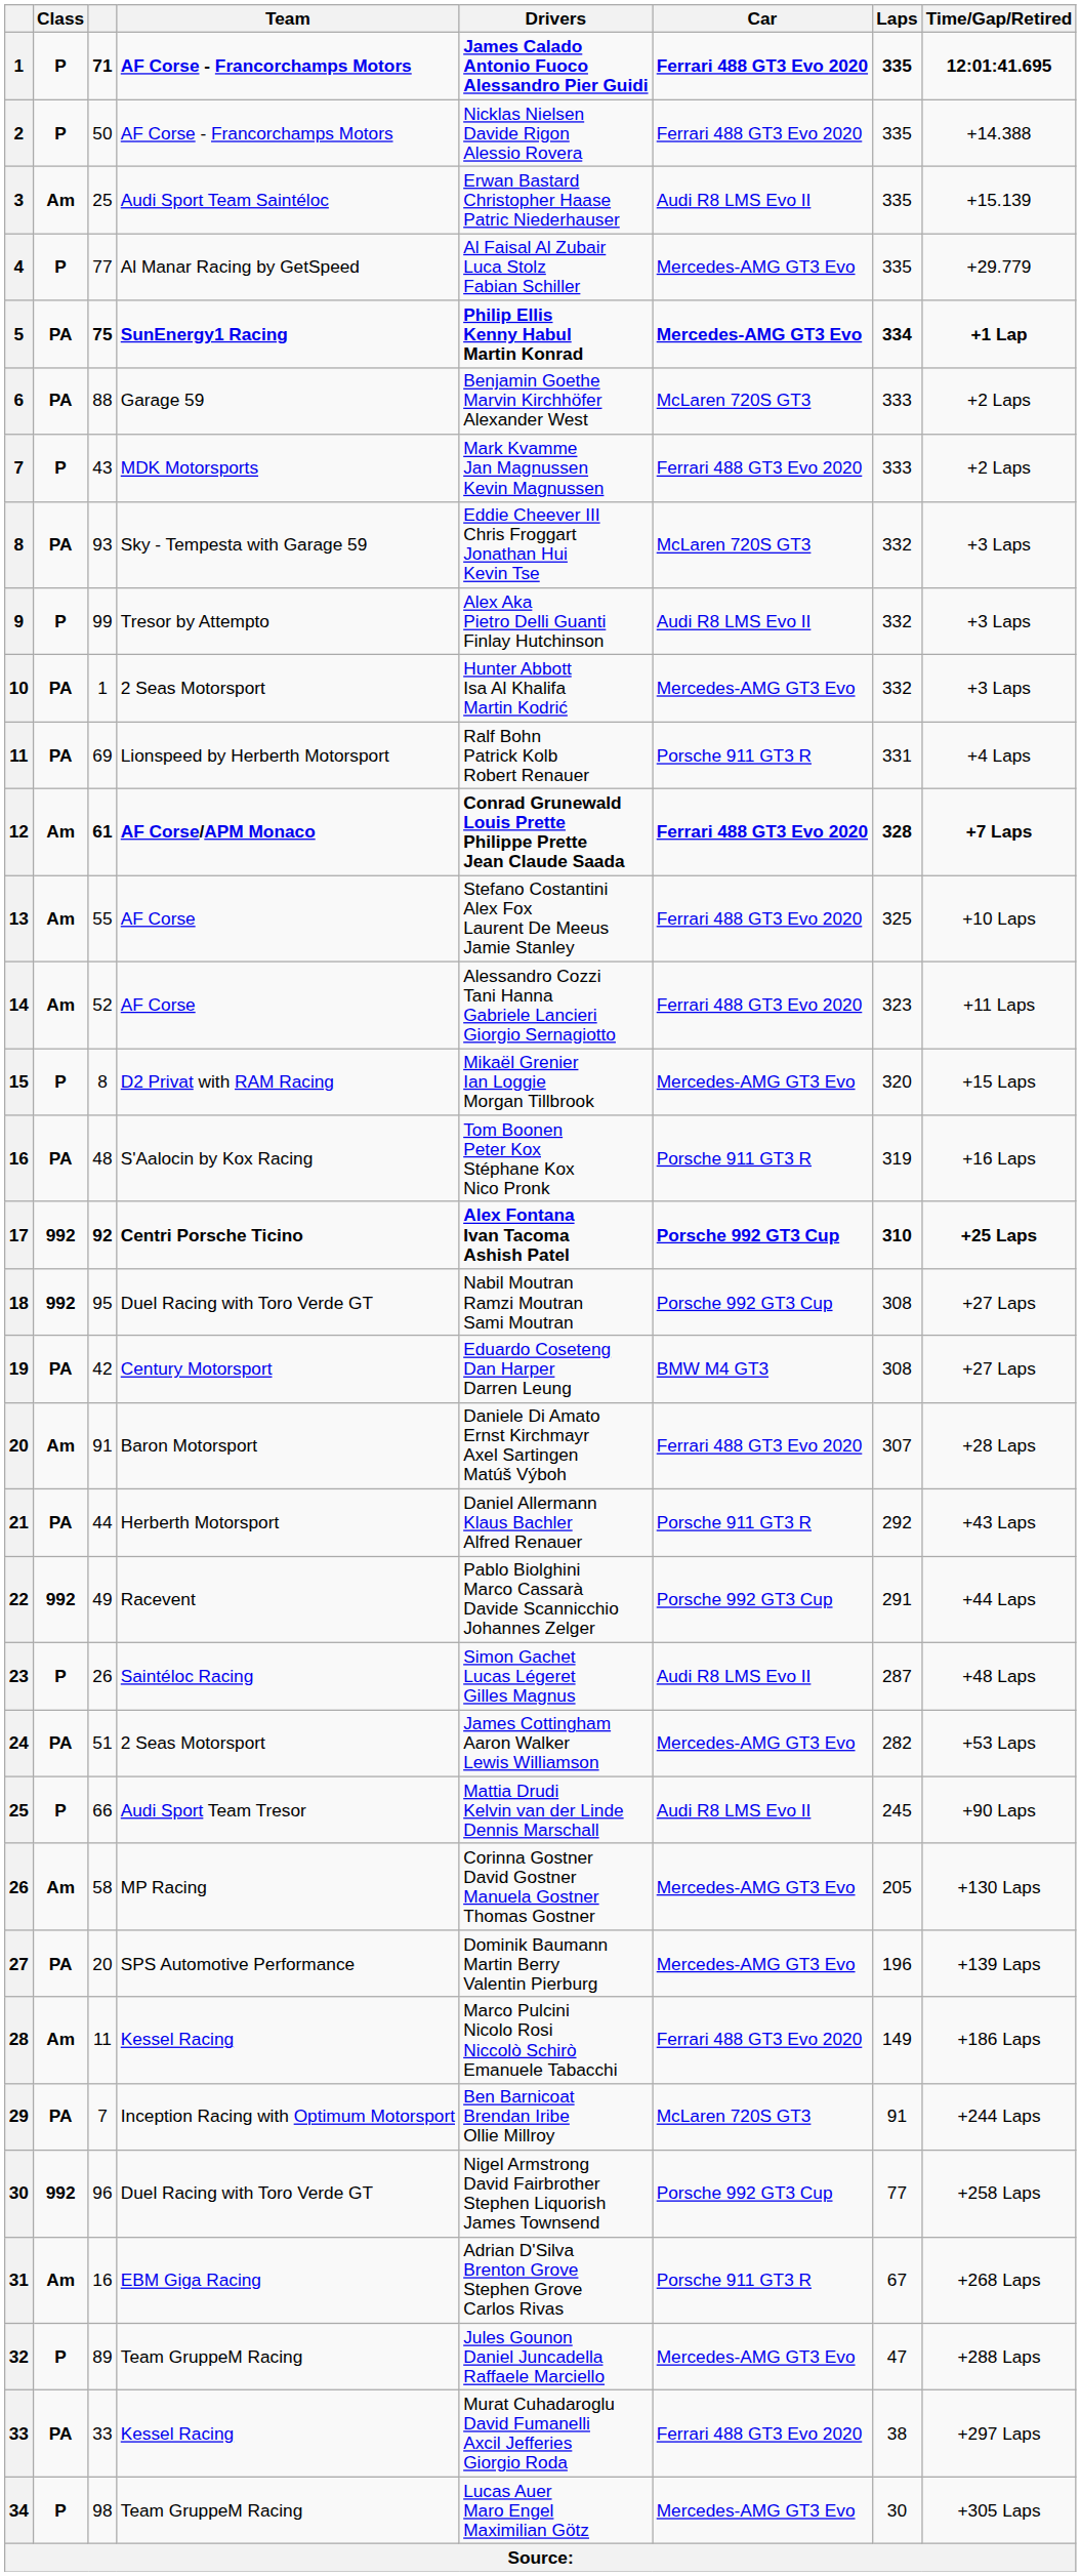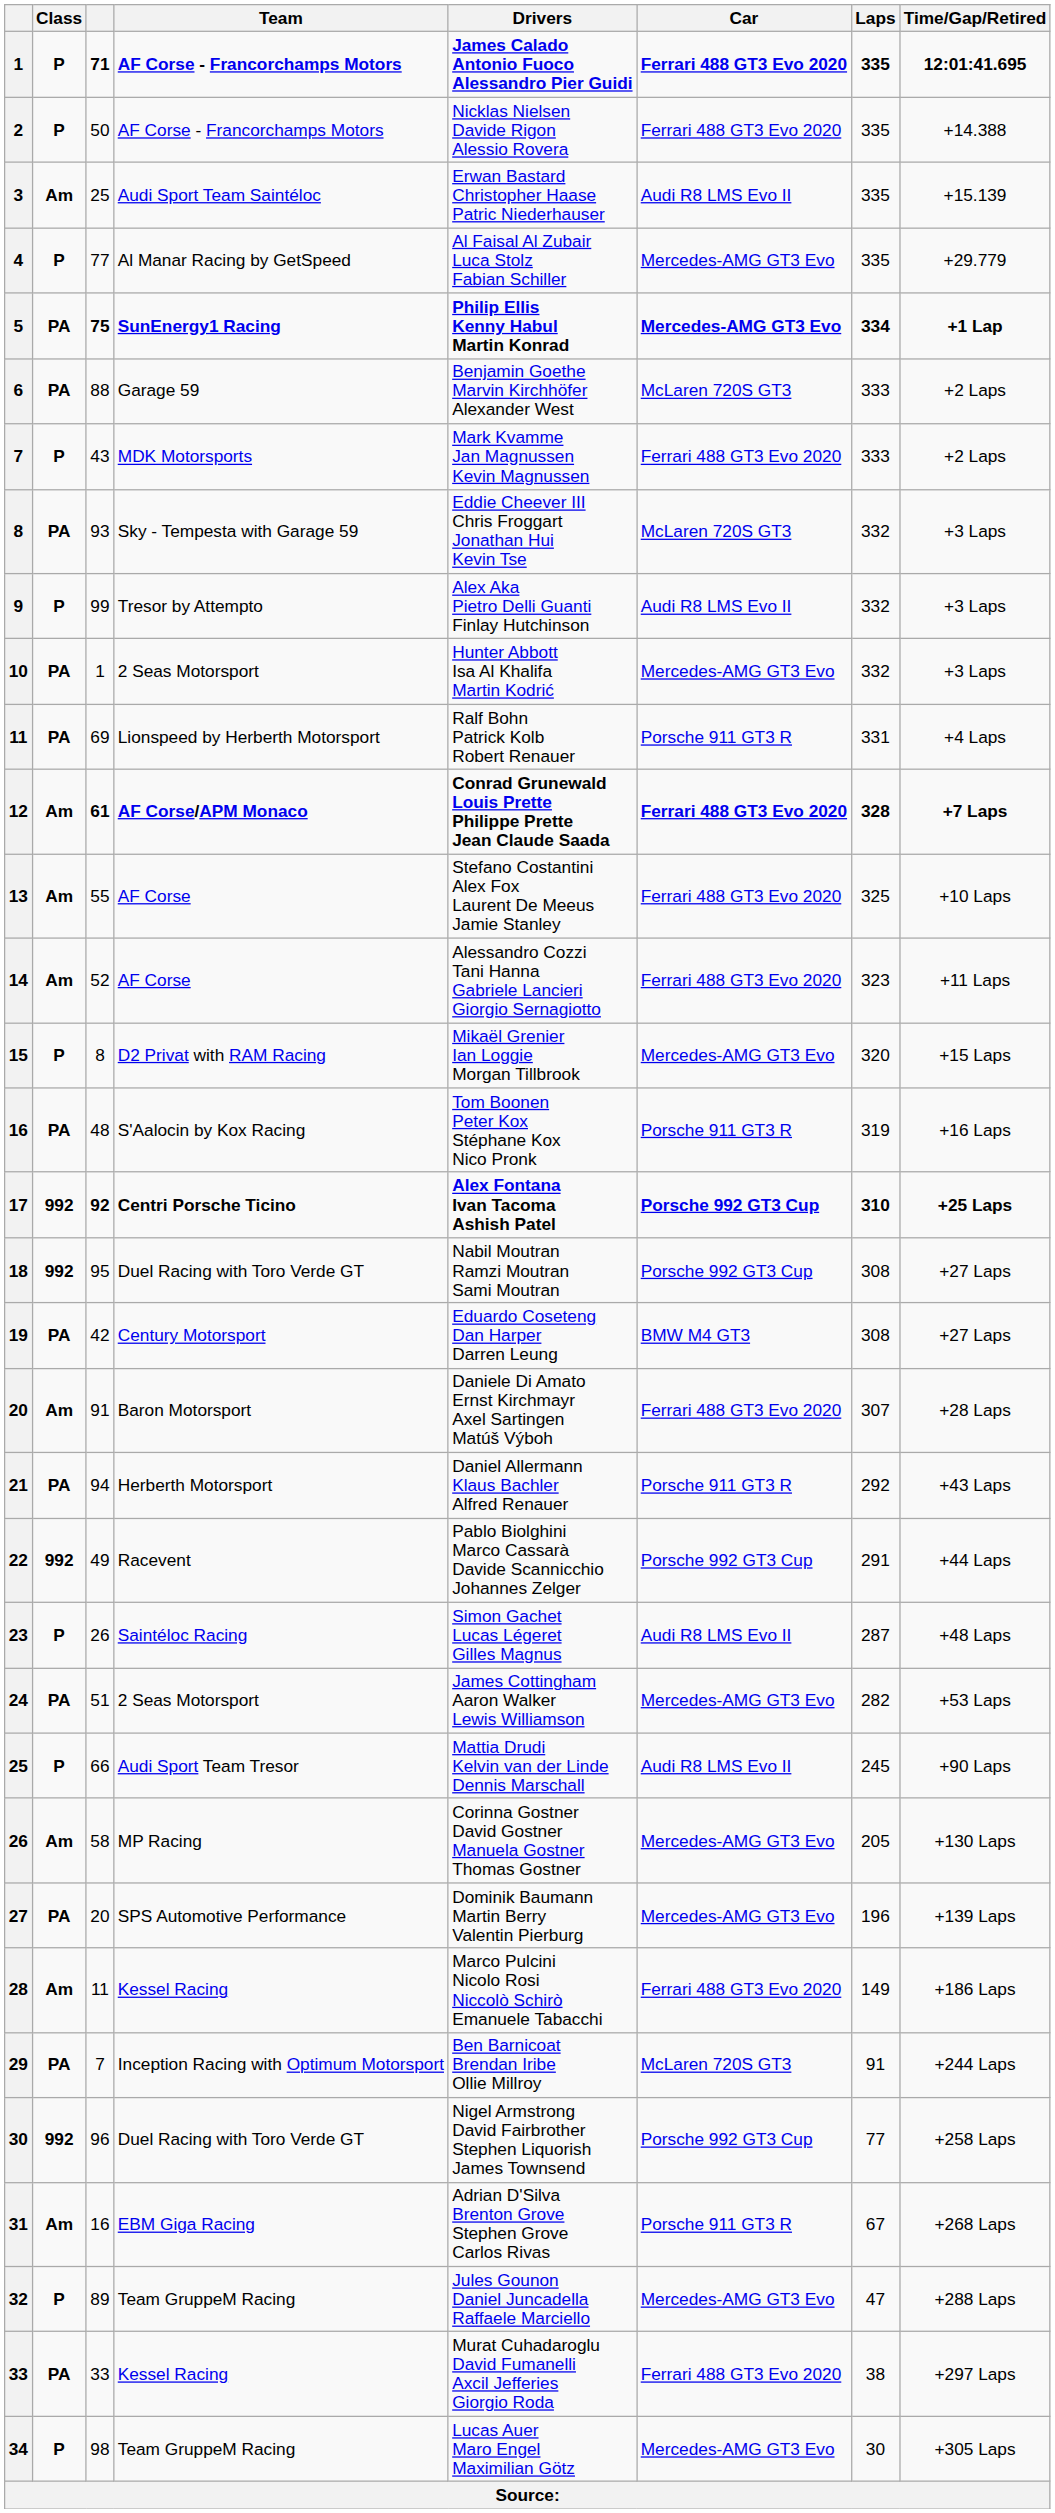 <table class="wikitable" style="font-size: 85%;">
 <tr>
 <th></th>
 <th>Class</th>
 <th></th>
 <th>Team</th>
 <th>Drivers</th>
 <th>Car</th>
 <th>Laps</th>
 <th>Time/Gap/Retired</th>
 </tr>
 <tr>
 <th><strong>1</strong></th>
 <td align="center"><strong><span>P</span></strong></td>
 <td align="center"><strong>71</strong></td>
 <td><strong> <a href='#'>AF Corse</a> - <a href='#'>Francorchamps Motors</a></strong></td>
 <td><strong> <a href='#'>James Calado</a><br> <a href='#'>Antonio Fuoco</a><br> <a href='#'>Alessandro Pier Guidi</a></strong></td>
 <td><a href='#'><strong>Ferrari 488 GT3 Evo 2020</strong></a></td>
 <td align="center"><strong>335</strong></td>
 <td align="center"><strong>12:01:41.695</strong></td>
 </tr>
 <tr>
 <th>2</th>
 <td align="center"><strong><span>P</span></strong></td>
 <td align="center">50</td>
 <td> <a href='#'>AF Corse</a> - <a href='#'>Francorchamps Motors</a></td>
 <td> <a href='#'>Nicklas Nielsen</a><br> <a href='#'>Davide Rigon</a><br> <a href='#'>Alessio Rovera</a></td>
 <td><a href='#'>Ferrari 488 GT3 Evo 2020</a></td>
 <td align="center">335</td>
 <td align="center">+14.388</td>
 </tr>
 <tr>
 <th>3</th>
 <td align="center"><strong><span>Am</span></strong></td>
 <td align="center">25</td>
 <td> <a href='#'>Audi Sport Team Saintéloc</a></td>
 <td> <a href='#'>Erwan Bastard</a><br> <a href='#'>Christopher Haase</a><br> <a href='#'>Patric Niederhauser</a></td>
 <td><a href='#'>Audi R8 LMS Evo II</a></td>
 <td align="center">335</td>
 <td align="center">+15.139</td>
 </tr>
 <tr>
 <th>4</th>
 <td align="center"><strong><span>P</span></strong></td>
 <td align="center">77</td>
 <td> Al Manar Racing by GetSpeed</td>
 <td> <a href='#'>Al Faisal Al Zubair</a><br> <a href='#'>Luca Stolz</a><br> <a href='#'>Fabian Schiller</a></td>
 <td><a href='#'>Mercedes-AMG GT3 Evo</a></td>
 <td align="center">335</td>
 <td align="center">+29.779</td>
 </tr>
 <tr>
 <th>5</th>
 <td align="center"><strong><span>PA</span></strong></td>
 <td align="center"><strong>75</strong></td>
 <td><strong> <a href='#'>SunEnergy1 Racing</a></strong></td>
 <td><strong> <a href='#'>Philip Ellis</a><br> <a href='#'>Kenny Habul</a><br> Martin Konrad</strong></td>
 <td><a href='#'><strong>Mercedes-AMG GT3 Evo</strong></a></td>
 <td align="center"><strong>334</strong></td>
 <td align="center"><strong>+1 Lap</strong></td>
 </tr>
 <tr>
 <th>6</th>
 <td align="center"><strong><span>PA</span></strong></td>
 <td align="center">88</td>
 <td> Garage 59</td>
 <td> <a href='#'>Benjamin Goethe</a><br> <a href='#'>Marvin Kirchhöfer</a><br> Alexander West</td>
 <td><a href='#'>McLaren 720S GT3</a></td>
 <td align="center">333</td>
 <td align="center">+2 Laps</td>
 </tr>
 <tr>
 <th>7</th>
 <td align="center"><strong><span>P</span></strong></td>
 <td align="center">43</td>
 <td> <a href='#'>MDK Motorsports</a></td>
 <td> <a href='#'>Mark Kvamme</a><br> <a href='#'>Jan Magnussen</a><br> <a href='#'>Kevin Magnussen</a></td>
 <td><a href='#'>Ferrari 488 GT3 Evo 2020</a></td>
 <td align="center">333</td>
 <td align="center">+2 Laps</td>
 </tr>
 <tr>
 <th>8</th>
 <td align="center"><strong><span>PA</span></strong></td>
 <td align="center">93</td>
 <td> Sky - Tempesta with Garage 59</td>
 <td> <a href='#'>Eddie Cheever III</a><br> Chris Froggart<br> <a href='#'>Jonathan Hui</a><br> <a href='#'>Kevin Tse</a></td>
 <td><a href='#'>McLaren 720S GT3</a></td>
 <td align="center">332</td>
 <td align="center">+3 Laps</td>
 </tr>
 <tr>
 <th>9</th>
 <td align="center"><strong><span>P</span></strong></td>
 <td align="center">99</td>
 <td> Tresor by Attempto</td>
 <td> <a href='#'>Alex Aka</a><br> <a href='#'>Pietro Delli Guanti</a><br> Finlay Hutchinson</td>
 <td><a href='#'>Audi R8 LMS Evo II</a></td>
 <td align="center">332</td>
 <td align="center">+3 Laps</td>
 </tr>
 <tr>
 <th>10</th>
 <td align="center"><strong><span>PA</span></strong></td>
 <td align="center">1</td>
 <td> 2 Seas Motorsport</td>
 <td> <a href='#'>Hunter Abbott</a><br> Isa Al Khalifa<br> <a href='#'>Martin Kodrić</a></td>
 <td><a href='#'>Mercedes-AMG GT3 Evo</a></td>
 <td align="center">332</td>
 <td align="center">+3 Laps</td>
 </tr>
 <tr>
 <th>11</th>
 <td align="center"><strong><span>PA</span></strong></td>
 <td align="center">69</td>
 <td> Lionspeed by Herberth Motorsport</td>
 <td> Ralf Bohn<br> Patrick Kolb<br> Robert Renauer</td>
 <td><a href='#'>Porsche 911 GT3 R</a></td>
 <td align="center">331</td>
 <td align="center">+4 Laps</td>
 </tr>
 <tr>
 <th>12</th>
 <td align="center"><strong><span>Am</span></strong></td>
 <td align="center"><strong>61</strong></td>
 <td><strong> <a href='#'>AF Corse</a>/<a href='#'>APM Monaco</a></strong></td>
 <td><strong> Conrad Grunewald<br> <a href='#'>Louis Prette</a><br> Philippe Prette<br> Jean Claude Saada</strong></td>
 <td><a href='#'><strong>Ferrari 488 GT3 Evo 2020</strong></a></td>
 <td align="center"><strong>328</strong></td>
 <td align="center"><strong>+7 Laps</strong></td>
 </tr>
 <tr>
 <th>13</th>
 <td align="center"><strong><span>Am</span></strong></td>
 <td align="center">55</td>
 <td> <a href='#'>AF Corse</a></td>
 <td> Stefano Costantini<br> Alex Fox<br> Laurent De Meeus<br> Jamie Stanley</td>
 <td><a href='#'>Ferrari 488 GT3 Evo 2020</a></td>
 <td align="center">325</td>
 <td align="center">+10 Laps</td>
 </tr>
 <tr>
 <th>14</th>
 <td align="center"><strong><span>Am</span></strong></td>
 <td align="center">52</td>
 <td> <a href='#'>AF Corse</a></td>
 <td> Alessandro Cozzi<br> Tani Hanna<br> <a href='#'>Gabriele Lancieri</a><br> <a href='#'>Giorgio Sernagiotto</a></td>
 <td><a href='#'>Ferrari 488 GT3 Evo 2020</a></td>
 <td align="center">323</td>
 <td align="center">+11 Laps</td>
 </tr>
 <tr>
 <th>15</th>
 <td align="center"><strong><span>P</span></strong></td>
 <td align="center">8</td>
 <td> <a href='#'>D2 Privat</a> with <a href='#'>RAM Racing</a></td>
 <td> <a href='#'>Mikaël Grenier</a><br> <a href='#'>Ian Loggie</a><br> Morgan Tillbrook</td>
 <td><a href='#'>Mercedes-AMG GT3 Evo</a></td>
 <td align="center">320</td>
 <td align="center">+15 Laps</td>
 </tr>
 <tr>
 <th>16</th>
 <td align="center"><strong><span>PA</span></strong></td>
 <td align="center">48</td>
 <td> S'Aalocin by Kox Racing</td>
 <td> <a href='#'>Tom Boonen</a><br> <a href='#'>Peter Kox</a><br> Stéphane Kox<br> Nico Pronk</td>
 <td><a href='#'>Porsche 911 GT3 R</a></td>
 <td align="center">319</td>
 <td align="center">+16 Laps</td>
 </tr>
 <tr>
 <th>17</th>
 <td align="center"><strong><span>992</span></strong></td>
 <td align="center"><strong>92</strong></td>
 <td><strong> Centri Porsche Ticino</strong></td>
 <td><strong> <a href='#'>Alex Fontana</a><br> Ivan Tacoma<br> Ashish Patel</strong></td>
 <td><a href='#'><strong>Porsche 992 GT3 Cup</strong></a></td>
 <td align="center"><strong>310</strong></td>
 <td align="center"><strong>+25 Laps</strong></td>
 </tr>
 <tr>
 <th>18</th>
 <td align="center"><strong><span>992</span></strong></td>
 <td align="center">95</td>
 <td> Duel Racing with Toro Verde GT</td>
 <td> Nabil Moutran<br> Ramzi Moutran<br> Sami Moutran</td>
 <td><a href='#'>Porsche 992 GT3 Cup</a></td>
 <td align="center">308</td>
 <td align="center">+27 Laps</td>
 </tr>
 <tr>
 <th>19</th>
 <td align="center"><strong><span>PA</span></strong></td>
 <td align="center">42</td>
 <td> <a href='#'>Century Motorsport</a></td>
 <td> <a href='#'>Eduardo Coseteng</a><br> <a href='#'>Dan Harper</a><br> Darren Leung</td>
 <td><a href='#'>BMW M4 GT3</a></td>
 <td align="center">308</td>
 <td align="center">+27 Laps</td>
 </tr>
 <tr>
 <th>20</th>
 <td align="center"><strong><span>Am</span></strong></td>
 <td align="center">91</td>
 <td> Baron Motorsport</td>
 <td> Daniele Di Amato<br> Ernst Kirchmayr<br> Axel Sartingen<br> Matúš Výboh</td>
 <td><a href='#'>Ferrari 488 GT3 Evo 2020</a></td>
 <td align="center">307</td>
 <td align="center">+28 Laps</td>
 </tr>
 <tr>
 <th>21</th>
 <td align="center"><strong><span>PA</span></strong></td>
-<td align="center">44</td>
+<td align="center">94</td>
 <td> Herberth Motorsport</td>
 <td> Daniel Allermann<br> <a href='#'>Klaus Bachler</a><br> Alfred Renauer</td>
 <td><a href='#'>Porsche 911 GT3 R</a></td>
 <td align="center">292</td>
 <td align="center">+43 Laps</td>
 </tr>
 <tr>
 <th>22</th>
 <td align="center"><strong><span>992</span></strong></td>
 <td align="center">49</td>
 <td> Racevent</td>
 <td> Pablo Biolghini<br> Marco Cassarà<br> Davide Scannicchio<br> Johannes Zelger</td>
 <td><a href='#'>Porsche 992 GT3 Cup</a></td>
 <td align="center">291</td>
 <td align="center">+44 Laps</td>
 </tr>
 <tr>
 <th>23</th>
 <td align="center"><strong><span>P</span></strong></td>
 <td align="center">26</td>
 <td> <a href='#'>Saintéloc Racing</a></td>
 <td> <a href='#'>Simon Gachet</a><br> <a href='#'>Lucas Légeret</a><br> <a href='#'>Gilles Magnus</a></td>
 <td><a href='#'>Audi R8 LMS Evo II</a></td>
 <td align="center">287</td>
 <td align="center">+48 Laps</td>
 </tr>
 <tr>
 <th>24</th>
 <td align="center"><strong><span>PA</span></strong></td>
 <td align="center">51</td>
 <td> 2 Seas Motorsport</td>
 <td> <a href='#'>James Cottingham</a><br> Aaron Walker<br> <a href='#'>Lewis Williamson</a></td>
 <td><a href='#'>Mercedes-AMG GT3 Evo</a></td>
 <td align="center">282</td>
 <td align="center">+53 Laps</td>
 </tr>
 <tr>
 <th>25</th>
 <td align="center"><strong><span>P</span></strong></td>
 <td align="center">66</td>
 <td> <a href='#'>Audi Sport</a> Team Tresor</td>
 <td> <a href='#'>Mattia Drudi</a><br> <a href='#'>Kelvin van der Linde</a><br> <a href='#'>Dennis Marschall</a></td>
 <td><a href='#'>Audi R8 LMS Evo II</a></td>
 <td align="center">245</td>
 <td align="center">+90 Laps</td>
 </tr>
 <tr>
 <th>26</th>
 <td align="center"><strong><span>Am</span></strong></td>
 <td align="center">58</td>
 <td> MP Racing</td>
 <td> Corinna Gostner<br> David Gostner<br> <a href='#'>Manuela Gostner</a><br> Thomas Gostner</td>
 <td><a href='#'>Mercedes-AMG GT3 Evo</a></td>
 <td align="center">205</td>
 <td align="center">+130 Laps</td>
 </tr>
 <tr>
 <th>27</th>
 <td align="center"><strong><span>PA</span></strong></td>
 <td align="center">20</td>
 <td> SPS Automotive Performance</td>
 <td> Dominik Baumann<br> Martin Berry<br> Valentin Pierburg</td>
 <td><a href='#'>Mercedes-AMG GT3 Evo</a></td>
 <td align="center">196</td>
 <td align="center">+139 Laps</td>
 </tr>
 <tr>
 <th>28</th>
 <td align="center"><strong><span>Am</span></strong></td>
 <td align="center">11</td>
 <td> <a href='#'>Kessel Racing</a></td>
 <td> Marco Pulcini<br> Nicolo Rosi<br> <a href='#'>Niccolò Schirò</a><br> Emanuele Tabacchi</td>
 <td><a href='#'>Ferrari 488 GT3 Evo 2020</a></td>
 <td align="center">149</td>
 <td align="center">+186 Laps</td>
 </tr>
 <tr>
 <th>29</th>
 <td align="center"><strong><span>PA</span></strong></td>
 <td align="center">7</td>
 <td> Inception Racing with <a href='#'>Optimum Motorsport</a></td>
 <td> <a href='#'>Ben Barnicoat</a><br> <a href='#'>Brendan Iribe</a><br> Ollie Millroy</td>
 <td><a href='#'>McLaren 720S GT3</a></td>
 <td align="center">91</td>
 <td align="center">+244 Laps</td>
 </tr>
 <tr>
 <th>30</th>
 <td align="center"><strong><span>992</span></strong></td>
 <td align="center">96</td>
 <td> Duel Racing with Toro Verde GT</td>
 <td> Nigel Armstrong<br> David Fairbrother<br> Stephen Liquorish<br> James Townsend</td>
 <td><a href='#'>Porsche 992 GT3 Cup</a></td>
 <td align="center">77</td>
 <td align="center">+258 Laps</td>
 </tr>
 <tr>
 <th>31</th>
 <td align="center"><strong><span>Am</span></strong></td>
 <td align="center">16</td>
 <td> <a href='#'>EBM Giga Racing</a></td>
 <td> Adrian D'Silva<br> <a href='#'>Brenton Grove</a><br> Stephen Grove<br> Carlos Rivas</td>
 <td><a href='#'>Porsche 911 GT3 R</a></td>
 <td align="center">67</td>
 <td align="center">+268 Laps</td>
 </tr>
 <tr>
 <th>32</th>
 <td align="center"><strong><span>P</span></strong></td>
 <td align="center">89</td>
 <td> Team GruppeM Racing</td>
 <td> <a href='#'>Jules Gounon</a><br> <a href='#'>Daniel Juncadella</a><br> <a href='#'>Raffaele Marciello</a></td>
 <td><a href='#'>Mercedes-AMG GT3 Evo</a></td>
 <td align="center">47</td>
 <td align="center">+288 Laps</td>
 </tr>
 <tr>
 <th>33</th>
 <td align="center"><strong><span>PA</span></strong></td>
 <td align="center">33</td>
 <td> <a href='#'>Kessel Racing</a></td>
 <td> Murat Cuhadaroglu<br> <a href='#'>David Fumanelli</a><br> <a href='#'>Axcil Jefferies</a><br> <a href='#'>Giorgio Roda</a></td>
 <td><a href='#'>Ferrari 488 GT3 Evo 2020</a></td>
 <td align="center">38</td>
 <td align="center">+297 Laps</td>
 </tr>
 <tr>
 <th>34</th>
 <td align="center"><strong><span>P</span></strong></td>
 <td align="center">98</td>
 <td> Team GruppeM Racing</td>
 <td> <a href='#'>Lucas Auer</a><br> <a href='#'>Maro Engel</a><br> <a href='#'>Maximilian Götz</a></td>
 <td><a href='#'>Mercedes-AMG GT3 Evo</a></td>
 <td align="center">30</td>
 <td align="center">+305 Laps</td>
 </tr>
 <tr>
 <th colspan="8">Source:</th>
 </tr>
 </table>
